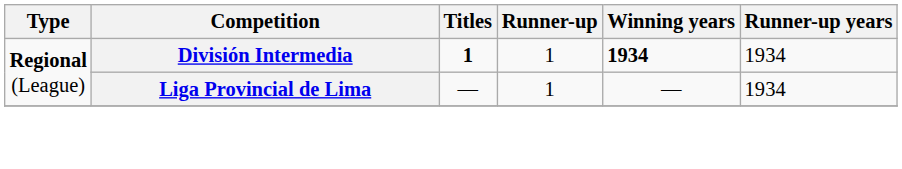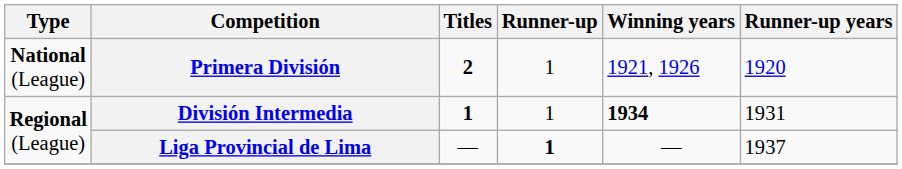 <table class="wikitable plainrowheaders" style="font-size:95%; text-align:center;">
 <tr>
 <th>Type</th>
 <th width=250px>Competition</th>
 <th>Titles</th>
 <th>Runner-up</th>
 <th>Winning years</th>
 <th>Runner-up years</th>
 </tr>
 <tr>
+<td rowspan=1><strong>National</strong><br>(League)</td>
+<th scope=col><a href='#'>Primera División</a></th>
+<td><strong>2</strong></td>
+<td>1</td>
+<td align="left"><a href='#'>1921</a>, <a href='#'>1926</a></td>
+<td align="left"><a href='#'>1920</a></td>
+</tr>
+<tr>
 <td rowspan=2><strong>Regional</strong><br>(League)</td>
 <th scope=col><a href='#'>División Intermedia</a></th>
 <td><strong>1</strong></td>
 <td>1</td>
 <td align="left"><strong>1934</strong></td>
-<td align="left">1934</td>
+<td align="left">1931</td>
 </tr>
 <tr>
 <th scope=col><a href='#'>Liga Provincial de Lima</a></th>
 <td style="text-align:center;">—</td>
-<td>1</td>
+<td><strong>1</strong></td>
 <td style="text-align:center;">—</td>
-<td align="left">1934</td>
+<td align="left">1937</td>
 </tr>
 <tr>
 </tr>
 </table>
